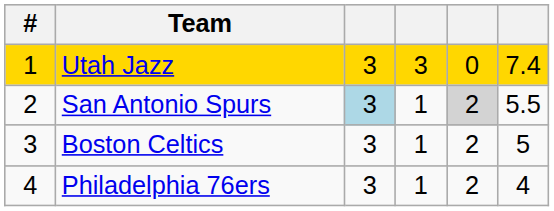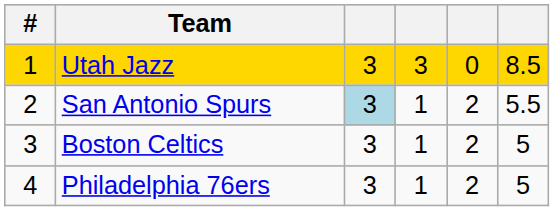 <table class="wikitable" style="text-align:center">
 <tr>
 <th width="25px">#</th>
 <th width="175px">Team</th>
 <th width="25px"></th>
 <th width="25px"></th>
 <th width="25px"></th>
 <th width="25px"></th>
 </tr>
 <tr style="background:gold;">
 <td>1</td>
 <td align="left"><a href='#'>Utah Jazz</a></td>
 <td>3</td>
 <td>3</td>
 <td>0</td>
-<td>7.4</td>
+<td>8.5</td>
 </tr>
 <tr>
 <td>2</td>
 <td align="left"><a href='#'>San Antonio Spurs</a></td>
 <td style="background: lightblue;">3</td>
 <td>1</td>
-<td style="background: lightgrey;">2</td>
+<td>2</td>
 <td>5.5</td>
 </tr>
 <tr>
 <td>3</td>
 <td align="left"><a href='#'>Boston Celtics</a></td>
 <td>3</td>
 <td>1</td>
 <td>2</td>
 <td>5</td>
 </tr>
 <tr>
 <td>4</td>
 <td align="left"><a href='#'>Philadelphia 76ers</a></td>
 <td>3</td>
 <td>1</td>
 <td>2</td>
-<td>4</td>
+<td>5</td>
 </tr>
 </table>
